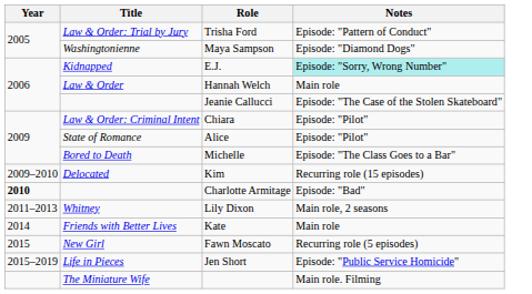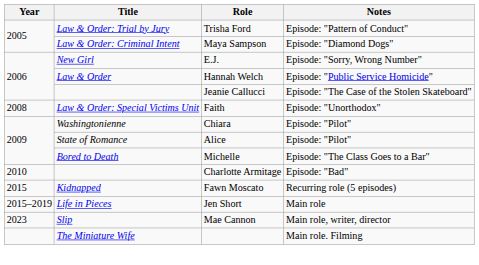 <table class="wikitable sortable">
 <tr>
 <th>Year</th>
 <th>Title</th>
 <th>Role</th>
 <th class="unsortable">Notes</th>
 </tr>
 <tr>
 <td rowspan="2">2005</td>
 <td><em><a href='#'>Law & Order: Trial by Jury</a></em></td>
 <td>Trisha Ford</td>
 <td>Episode: "Pattern of Conduct"</td>
 </tr>
 <tr>
-<td><em>Washingtonienne</em></td>
+<td><em><a href='#'>Law & Order: Criminal Intent</a></em></td>
 <td>Maya Sampson</td>
 <td>Episode: "Diamond Dogs"</td>
 </tr>
 <tr>
 <td rowspan="3">2006</td>
-<td><em><a href='#'>Kidnapped</a></em></td>
+<td><em><a href='#'>New Girl</a></em></td>
 <td>E.J.</td>
-<td style="background: paleturquoise;">Episode: "Sorry, Wrong Number"</td>
+<td>Episode: "Sorry, Wrong Number"</td>
 </tr>
 <tr>
 <td><em><a href='#'>Law & Order</a></em></td>
 <td>Hannah Welch</td>
-<td>Main role</td>
+<td>Episode: "<a href='#'>Public Service Homicide</a>"</td>
 </tr>
 <tr>
 <td><em></em></td>
 <td>Jeanie Callucci</td>
 <td>Episode: "The Case of the Stolen Skateboard"</td>
 </tr>
 <tr>
+<td>2008</td>
+<td><em><a href='#'>Law & Order: Special Victims Unit</a></em></td>
+<td>Faith</td>
+<td>Episode: "Unorthodox"</td>
+</tr>
+<tr>
 <td rowspan="3">2009</td>
-<td><em><a href='#'>Law & Order: Criminal Intent</a></em></td>
+<td><em>Washingtonienne</em></td>
 <td>Chiara</td>
 <td>Episode: "Pilot"</td>
 </tr>
 <tr>
 <td><em>State of Romance</em></td>
 <td>Alice</td>
 <td>Episode: "Pilot"</td>
 </tr>
 <tr>
 <td><em><a href='#'>Bored to Death</a></em></td>
 <td>Michelle</td>
 <td>Episode: "The Class Goes to a Bar"</td>
 </tr>
 <tr>
-<td>2009–2010</td>
-<td><em><a href='#'>Delocated</a></em></td>
-<td>Kim</td>
-<td>Recurring role (15 episodes)</td>
-</tr>
-<tr>
-<td><strong>2010</strong></td>
+<td>2010</td>
 <td><em></em></td>
 <td>Charlotte Armitage</td>
 <td>Episode: "Bad"</td>
 </tr>
 <tr>
-<td>2011–2013</td>
-<td><em><a href='#'>Whitney</a></em></td>
-<td>Lily Dixon</td>
-<td>Main role, 2 seasons</td>
-</tr>
-<tr>
-<td>2014</td>
-<td><em><a href='#'>Friends with Better Lives</a></em></td>
-<td>Kate</td>
-<td>Main role</td>
-</tr>
-<tr>
 <td>2015</td>
-<td><em><a href='#'>New Girl</a></em></td>
+<td><em><a href='#'>Kidnapped</a></em></td>
 <td>Fawn Moscato</td>
 <td>Recurring role (5 episodes)</td>
 </tr>
 <tr>
 <td>2015–2019</td>
 <td><em><a href='#'>Life in Pieces</a></em></td>
 <td>Jen Short</td>
-<td>Episode: "<a href='#'>Public Service Homicide</a>"</td>
+<td>Main role</td>
+</tr>
+<tr>
+<td>2023</td>
+<td><em><a href='#'>Slip</a></em></td>
+<td>Mae Cannon</td>
+<td>Main role, writer, director</td>
 </tr>
 <tr>
 <td></td>
 <td><em><a href='#'>The Miniature Wife</a></em></td>
 <td></td>
 <td>Main role. Filming</td>
 </tr>
 </table>
